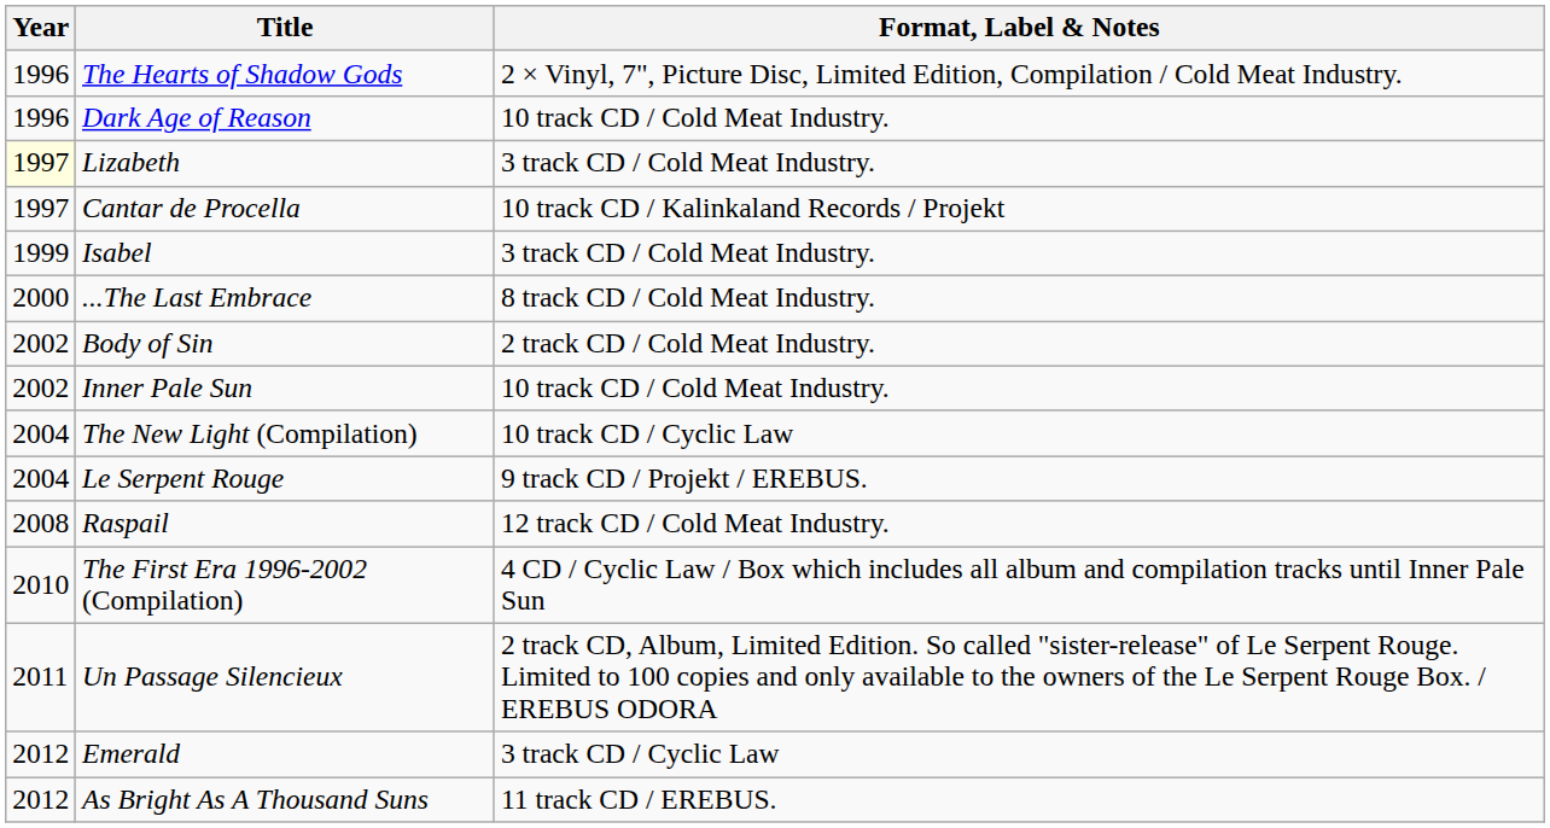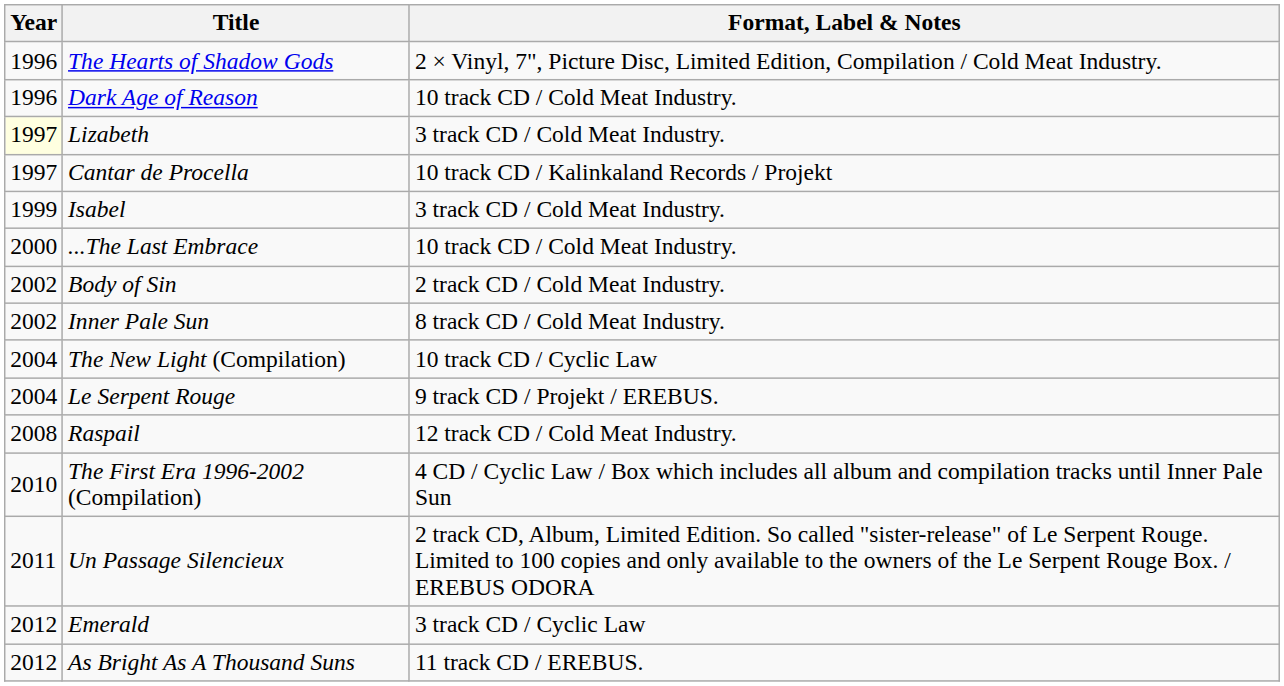 <table class="wikitable">
 <tr>
 <th>Year</th>
 <th>Title</th>
 <th>Format, Label & Notes</th>
 </tr>
 <tr>
 <td>1996</td>
 <td><em><a href='#'>The Hearts of Shadow Gods</a></em></td>
 <td>2 × Vinyl, 7", Picture Disc, Limited Edition, Compilation / Cold Meat Industry.</td>
 </tr>
 <tr>
 <td>1996</td>
 <td><em><a href='#'>Dark Age of Reason</a></em></td>
 <td>10 track CD / Cold Meat Industry.</td>
 </tr>
 <tr>
 <td style="background: lightyellow;">1997</td>
 <td><em>Lizabeth</em></td>
 <td>3 track CD / Cold Meat Industry.</td>
 </tr>
 <tr>
 <td>1997</td>
 <td><em>Cantar de Procella</em></td>
 <td>10 track CD / Kalinkaland Records / Projekt</td>
 </tr>
 <tr>
 <td>1999</td>
 <td><em>Isabel</em></td>
 <td>3 track CD / Cold Meat Industry.</td>
 </tr>
 <tr>
 <td>2000</td>
 <td><em>...The Last Embrace</em></td>
-<td>8 track CD / Cold Meat Industry.</td>
+<td>10 track CD / Cold Meat Industry.</td>
 </tr>
 <tr>
 <td>2002</td>
 <td><em>Body of Sin</em></td>
 <td>2 track CD / Cold Meat Industry.</td>
 </tr>
 <tr>
 <td>2002</td>
 <td><em>Inner Pale Sun</em></td>
-<td>10 track CD / Cold Meat Industry.</td>
+<td>8 track CD / Cold Meat Industry.</td>
 </tr>
 <tr>
 <td>2004</td>
 <td><em>The New Light</em> (Compilation)</td>
 <td>10 track CD / Cyclic Law</td>
 </tr>
 <tr>
 <td>2004</td>
 <td><em>Le Serpent Rouge</em></td>
 <td>9 track CD / Projekt / EREBUS.</td>
 </tr>
 <tr>
 <td>2008</td>
 <td><em>Raspail</em></td>
 <td>12 track CD / Cold Meat Industry.</td>
 </tr>
 <tr>
 <td>2010</td>
 <td><em>The First Era 1996-2002</em> (Compilation)</td>
 <td>4 CD / Cyclic Law / Box which includes all album and compilation tracks until Inner Pale Sun</td>
 </tr>
 <tr>
 <td>2011</td>
 <td><em>Un Passage Silencieux</em></td>
 <td>2 track CD, Album, Limited Edition. So called "sister-release" of Le Serpent Rouge.<br>Limited to 100 copies and only available to the owners of the Le Serpent Rouge Box. / EREBUS ODORA</td>
 </tr>
 <tr>
 <td>2012</td>
 <td><em>Emerald</em></td>
 <td>3 track CD / Cyclic Law</td>
 </tr>
 <tr>
 <td>2012</td>
 <td><em>As Bright As A Thousand Suns</em></td>
 <td>11 track CD / EREBUS.</td>
 </tr>
 </table>
